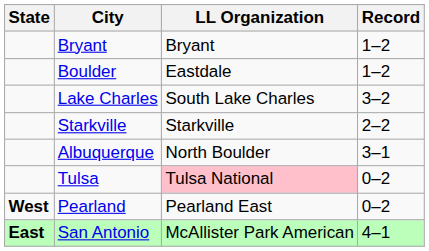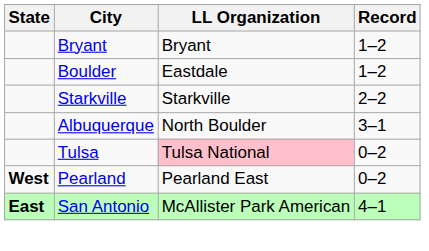 <table class="wikitable">
 <tr>
 <th>State</th>
 <th>City</th>
 <th>LL Organization</th>
 <th>Record</th>
 </tr>
 <tr>
 <td><strong></strong></td>
 <td><a href='#'>Bryant</a></td>
 <td>Bryant</td>
 <td>1–2</td>
 </tr>
 <tr>
 <td><strong></strong></td>
 <td><a href='#'>Boulder</a></td>
 <td>Eastdale</td>
 <td>1–2</td>
-</tr>
-<tr>
-<td><strong></strong></td>
-<td><a href='#'>Lake Charles</a></td>
-<td>South Lake Charles</td>
-<td>3–2</td>
 </tr>
 <tr>
 <td><strong></strong></td>
 <td><a href='#'>Starkville</a></td>
 <td>Starkville</td>
 <td>2–2</td>
 </tr>
 <tr>
 <td><strong></strong></td>
 <td><a href='#'>Albuquerque</a></td>
 <td>North Boulder</td>
 <td>3–1</td>
 </tr>
 <tr>
 <td><strong></strong></td>
 <td><a href='#'>Tulsa</a></td>
 <td style="background: pink;">Tulsa National</td>
 <td>0–2</td>
 </tr>
 <tr>
 <td><strong> West</strong></td>
 <td><a href='#'>Pearland</a></td>
 <td>Pearland East</td>
 <td>0–2</td>
 </tr>
 <tr bgcolor="bbffbb">
 <td><strong> East</strong></td>
 <td><a href='#'>San Antonio</a></td>
 <td>McAllister Park American</td>
 <td>4–1</td>
 </tr>
 </table>
